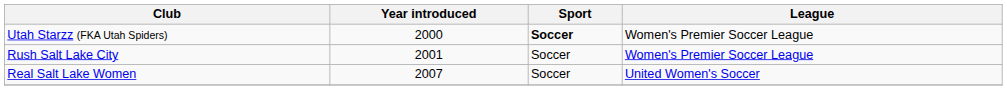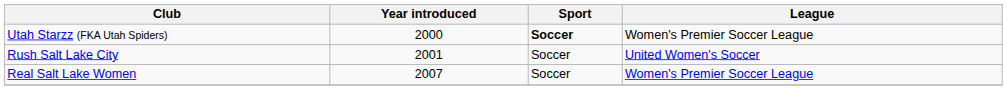 <table class="wikitable sortable" style="width:100%;">
 <tr>
 <th>Club</th>
 <th>Year introduced</th>
 <th>Sport</th>
 <th>League</th>
 </tr>
 <tr>
 <td><a href='#'>Utah Starzz</a> <small>(FKA Utah Spiders)</small></td>
 <td align=center>2000</td>
 <td><strong>Soccer</strong></td>
 <td>Women's Premier Soccer League</td>
 </tr>
 <tr>
 <td><a href='#'>Rush Salt Lake City</a></td>
 <td align=center>2001</td>
 <td>Soccer</td>
-<td><a href='#'>Women's Premier Soccer League</a></td>
+<td><a href='#'>United Women's Soccer</a></td>
 </tr>
 <tr>
 <td><a href='#'>Real Salt Lake Women</a></td>
 <td align=center>2007</td>
 <td>Soccer</td>
-<td><a href='#'>United Women's Soccer</a></td>
+<td><a href='#'>Women's Premier Soccer League</a></td>
 </tr>
 <tr>
 </tr>
 </table>
